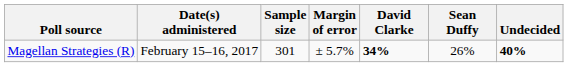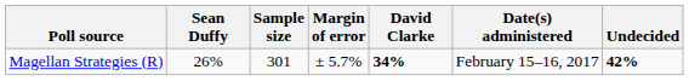 <table class="wikitable">
 <tr valign=bottom>
 <th>Poll source</th>
-<th>Date(s)<br>administered</th>
+<th style="width:75px;">Sean<br>Duffy</th>
 <th>Sample<br>size</th>
 <th>Margin<br>of error</th>
 <th style="width:75px;">David<br>Clarke</th>
-<th style="width:75px;">Sean<br>Duffy</th>
+<th>Date(s)<br>administered</th>
 <th>Undecided</th>
 </tr>
 <tr>
 <td><a href='#'>Magellan Strategies (R)</a></td>
-<td align=center>February 15–16, 2017</td>
+<td align=center>26%</td>
 <td align=center>301</td>
 <td align=center>± 5.7%</td>
 <td><strong>34%</strong></td>
-<td align=center>26%</td>
-<td><strong>40%</strong></td>
+<td align=center>February 15–16, 2017</td>
+<td><strong>42%</strong></td>
 </tr>
 </table>
